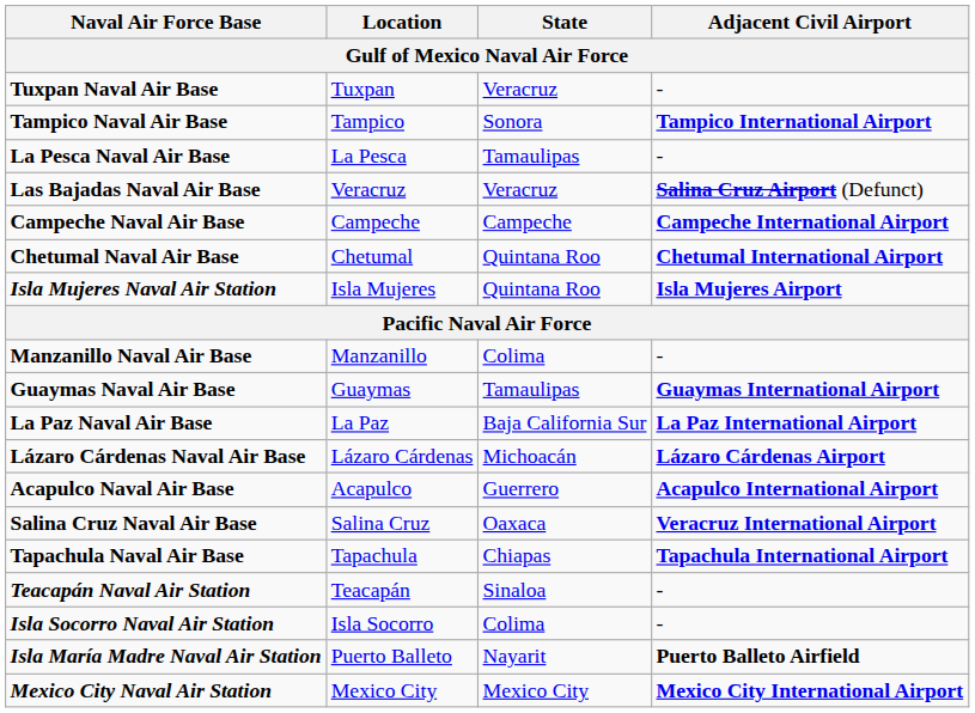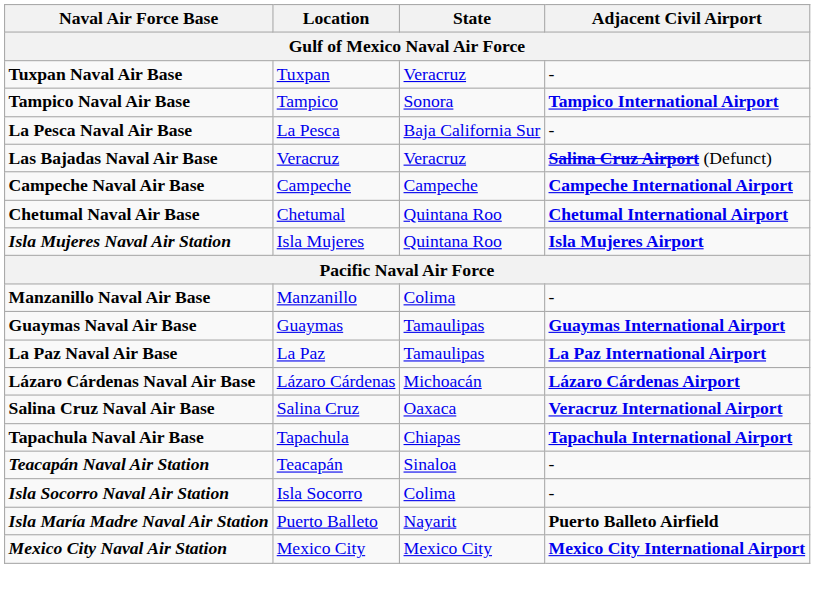 <table class="wikitable sortable" align="center">
 <tr>
 <th>Naval Air Force Base</th>
 <th>Location</th>
 <th>State</th>
 <th>Adjacent Civil Airport</th>
 </tr>
 <tr>
 <th colspan="4"><strong>Gulf of Mexico Naval Air Force</strong></th>
 </tr>
 <tr>
 <td><strong>Tuxpan Naval Air Base</strong></td>
 <td><a href='#'>Tuxpan</a></td>
 <td><a href='#'>Veracruz</a></td>
 <td>-</td>
 </tr>
 <tr>
 <td><strong>Tampico Naval Air Base</strong></td>
 <td><a href='#'>Tampico</a></td>
 <td><a href='#'>Sonora</a></td>
 <td><a href='#'><strong>Tampico International Airport</strong></a></td>
 </tr>
 <tr>
 <td><strong>La Pesca Naval Air Base</strong></td>
 <td><a href='#'>La Pesca</a></td>
-<td><a href='#'>Tamaulipas</a></td>
+<td><a href='#'>Baja California Sur</a></td>
 <td>-</td>
 </tr>
 <tr>
 <td><strong>Las Bajadas Naval Air Base</strong></td>
 <td><a href='#'>Veracruz</a></td>
 <td><a href='#'>Veracruz</a></td>
 <td><strong><a href='#'><s>Salina Cruz Airport</s></a></strong> (Defunct)</td>
 </tr>
 <tr>
 <td><strong>Campeche Naval Air Base</strong></td>
 <td><a href='#'>Campeche</a></td>
 <td><a href='#'>Campeche</a></td>
 <td><a href='#'><strong>Campeche International Airport</strong></a></td>
 </tr>
 <tr>
 <td><strong>Chetumal Naval Air Base</strong></td>
 <td><a href='#'>Chetumal</a></td>
 <td><a href='#'>Quintana Roo</a></td>
 <td><a href='#'><strong>Chetumal International Airport</strong></a></td>
 </tr>
 <tr>
 <td><strong><em>Isla Mujeres Naval Air Station</em></strong></td>
 <td><a href='#'>Isla Mujeres</a></td>
 <td><a href='#'>Quintana Roo</a></td>
 <td><a href='#'><strong>Isla Mujeres Airport</strong></a></td>
 </tr>
 <tr>
 <th colspan="4"><strong>Pacific Naval Air Force</strong></th>
 </tr>
 <tr>
 <td><strong>Manzanillo Naval Air Base</strong></td>
 <td><a href='#'>Manzanillo</a></td>
 <td><a href='#'>Colima</a></td>
 <td>-</td>
 </tr>
 <tr>
 <td><strong>Guaymas Naval Air Base</strong></td>
 <td><a href='#'>Guaymas</a></td>
 <td><a href='#'>Tamaulipas</a></td>
 <td><a href='#'><strong>Guaymas International Airport</strong></a></td>
 </tr>
 <tr>
 <td><strong>La Paz Naval Air Base</strong></td>
 <td><a href='#'>La Paz</a></td>
-<td><a href='#'>Baja California Sur</a></td>
+<td><a href='#'>Tamaulipas</a></td>
 <td><a href='#'><strong>La Paz International Airport</strong></a></td>
 </tr>
 <tr>
 <td><strong>Lázaro Cárdenas Naval Air Base</strong></td>
 <td><a href='#'>Lázaro Cárdenas</a></td>
 <td><a href='#'>Michoacán</a></td>
 <td><a href='#'><strong>Lázaro Cárdenas Airport</strong></a></td>
-</tr>
-<tr>
-<td><strong>Acapulco Naval Air Base</strong></td>
-<td><a href='#'>Acapulco</a></td>
-<td><a href='#'>Guerrero</a></td>
-<td><a href='#'><strong>Acapulco International Airport</strong></a></td>
 </tr>
 <tr>
 <td><strong>Salina Cruz Naval Air Base</strong></td>
 <td><a href='#'>Salina Cruz</a></td>
 <td><a href='#'>Oaxaca</a></td>
 <td><a href='#'><strong>Veracruz International Airport</strong></a></td>
 </tr>
 <tr>
 <td><strong>Tapachula Naval Air Base</strong></td>
 <td><a href='#'>Tapachula</a></td>
 <td><a href='#'>Chiapas</a></td>
 <td><a href='#'><strong>Tapachula International Airport</strong></a></td>
 </tr>
 <tr>
 <td><strong><em>Teacapán Naval Air Station</em></strong></td>
 <td><a href='#'>Teacapán</a></td>
 <td><a href='#'>Sinaloa</a></td>
 <td>-</td>
 </tr>
 <tr>
 <td><strong><em>Isla Socorro Naval Air Station</em></strong></td>
 <td><a href='#'>Isla Socorro</a></td>
 <td><a href='#'>Colima</a></td>
 <td>-</td>
 </tr>
 <tr>
 <td><strong><em>Isla María Madre Naval Air Station</em></strong></td>
 <td><a href='#'>Puerto Balleto</a></td>
 <td><a href='#'>Nayarit</a></td>
 <td><strong>Puerto Balleto Airfield</strong></td>
 </tr>
 <tr>
 <td><strong><em>Mexico City Naval Air Station</em></strong></td>
 <td><a href='#'>Mexico City</a></td>
 <td><a href='#'>Mexico City</a></td>
 <td><a href='#'><strong>Mexico City International Airport</strong></a></td>
 </tr>
 </table>
